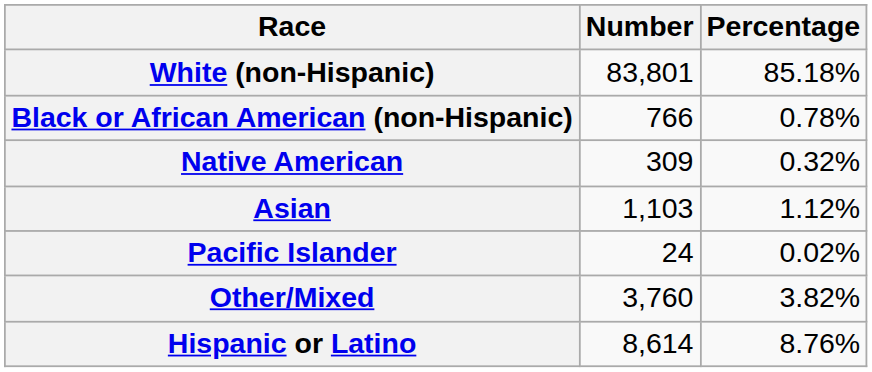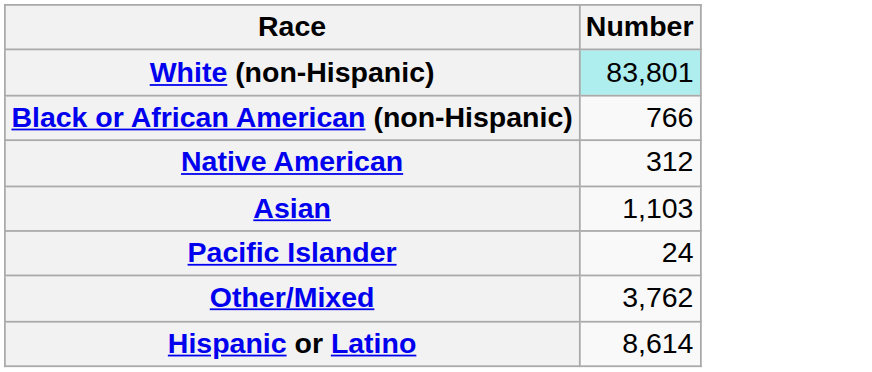 <table class="wikitable" style="text-align:right">
 <tr>
 <th scope="col">Race</th>
 <th scope="col">Number</th>
-<th scope="col">Percentage</th>
 </tr>
 <tr>
 <th scope="row"><a href='#'>White</a> (non-Hispanic)</th>
-<td>83,801</td>
-<td>85.18%</td>
+<td style="background: paleturquoise;">83,801</td>
 </tr>
 <tr>
 <th scope="row"><a href='#'>Black or African American</a> (non-Hispanic)</th>
 <td>766</td>
-<td>0.78%</td>
 </tr>
 <tr>
 <th scope="row"><a href='#'>Native American</a></th>
-<td>309</td>
-<td>0.32%</td>
+<td>312</td>
 </tr>
 <tr>
 <th scope="row"><a href='#'>Asian</a></th>
 <td>1,103</td>
-<td>1.12%</td>
 </tr>
 <tr>
 <th scope="row"><a href='#'>Pacific Islander</a></th>
 <td>24</td>
-<td>0.02%</td>
 </tr>
 <tr>
 <th scope="row"><a href='#'>Other/Mixed</a></th>
-<td>3,760</td>
-<td>3.82%</td>
+<td>3,762</td>
 </tr>
 <tr>
 <th scope="row"><a href='#'>Hispanic</a> or <a href='#'>Latino</a></th>
 <td>8,614</td>
-<td>8.76%</td>
 </tr>
 </table>
